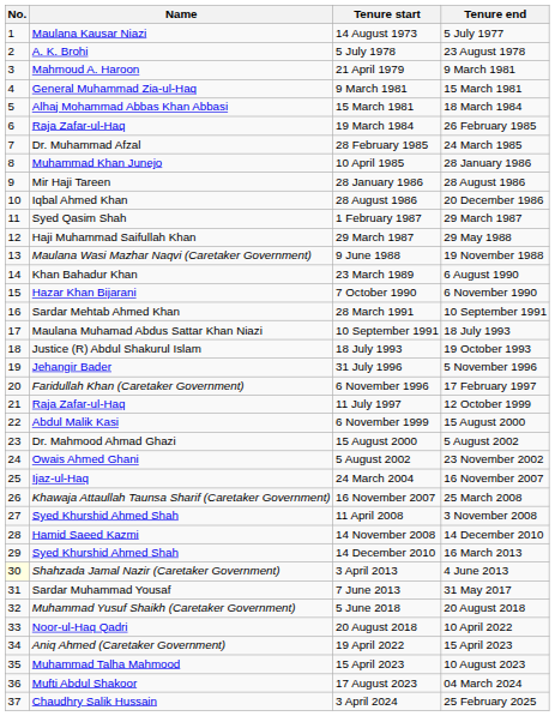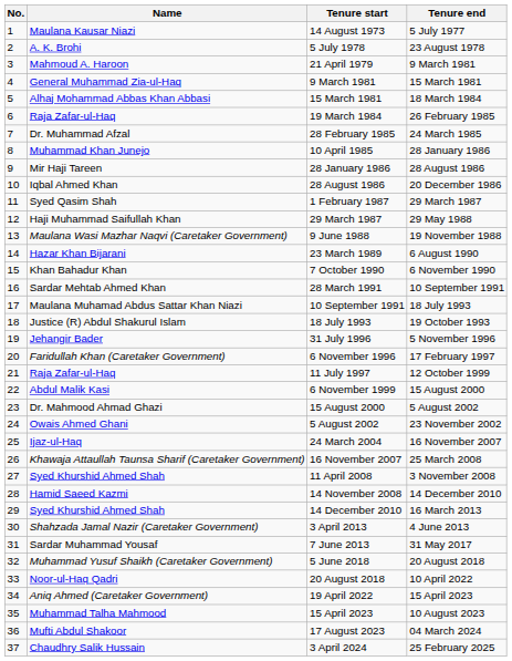 <table class="wikitable sortable">
 <tr>
 <th>No.</th>
 <th>Name</th>
 <th>Tenure start</th>
 <th>Tenure end</th>
 </tr>
 <tr>
 <td>1</td>
 <td><a href='#'>Maulana Kausar Niazi</a></td>
 <td>14 August 1973</td>
 <td>5 July 1977</td>
 </tr>
 <tr>
 <td>2</td>
 <td><a href='#'>A. K. Brohi</a></td>
 <td>5 July 1978</td>
 <td>23 August 1978</td>
 </tr>
 <tr>
 <td>3</td>
 <td><a href='#'>Mahmoud A. Haroon</a></td>
 <td>21 April 1979</td>
 <td>9 March 1981</td>
 </tr>
 <tr>
 <td>4</td>
 <td><a href='#'>General Muhammad Zia-ul-Haq</a></td>
 <td>9 March 1981</td>
 <td>15 March 1981</td>
 </tr>
 <tr>
 <td>5</td>
 <td><a href='#'>Alhaj Mohammad Abbas Khan Abbasi</a></td>
 <td>15 March 1981</td>
 <td>18 March 1984</td>
 </tr>
 <tr>
 <td>6</td>
 <td><a href='#'>Raja Zafar-ul-Haq</a></td>
 <td>19 March 1984</td>
 <td>26 February 1985</td>
 </tr>
 <tr>
 <td>7</td>
 <td>Dr. Muhammad Afzal</td>
 <td>28 February 1985</td>
 <td>24 March 1985</td>
 </tr>
 <tr>
 <td>8</td>
 <td><a href='#'>Muhammad Khan Junejo</a></td>
 <td>10 April 1985</td>
 <td>28 January 1986</td>
 </tr>
 <tr>
 <td>9</td>
 <td>Mir Haji Tareen</td>
 <td>28 January 1986</td>
 <td>28 August 1986</td>
 </tr>
 <tr>
 <td>10</td>
 <td>Iqbal Ahmed Khan</td>
 <td>28 August 1986</td>
 <td>20 December 1986</td>
 </tr>
 <tr>
 <td>11</td>
 <td>Syed Qasim Shah</td>
 <td>1 February 1987</td>
 <td>29 March 1987</td>
 </tr>
 <tr>
 <td>12</td>
 <td>Haji Muhammad Saifullah Khan</td>
 <td>29 March 1987</td>
 <td>29 May 1988</td>
 </tr>
 <tr>
 <td>13</td>
 <td><em>Maulana Wasi Mazhar Naqvi (Caretaker Government)</em></td>
 <td>9 June 1988</td>
 <td>19 November 1988</td>
 </tr>
 <tr>
 <td>14</td>
-<td>Khan Bahadur Khan</td>
+<td><a href='#'>Hazar Khan Bijarani</a></td>
 <td>23 March 1989</td>
 <td>6 August 1990</td>
 </tr>
 <tr>
 <td>15</td>
-<td><a href='#'>Hazar Khan Bijarani</a></td>
+<td>Khan Bahadur Khan</td>
 <td>7 October 1990</td>
 <td>6 November 1990</td>
 </tr>
 <tr>
 <td>16</td>
 <td>Sardar Mehtab Ahmed Khan</td>
 <td>28 March 1991</td>
 <td>10 September 1991</td>
 </tr>
 <tr>
 <td>17</td>
 <td>Maulana Muhamad Abdus Sattar Khan Niazi</td>
 <td>10 September 1991</td>
 <td>18 July 1993</td>
 </tr>
 <tr>
 <td>18</td>
 <td>Justice (R) Abdul Shakurul Islam</td>
 <td>18 July 1993</td>
 <td>19 October 1993</td>
 </tr>
 <tr>
 <td>19</td>
 <td><a href='#'>Jehangir Bader</a></td>
 <td>31 July 1996</td>
 <td>5 November 1996</td>
 </tr>
 <tr>
 <td>20</td>
 <td><em>Faridullah Khan (Caretaker Government)</em></td>
 <td>6 November 1996</td>
 <td>17 February 1997</td>
 </tr>
 <tr>
 <td>21</td>
 <td><a href='#'>Raja Zafar-ul-Haq</a></td>
 <td>11 July 1997</td>
 <td>12 October 1999</td>
 </tr>
 <tr>
 <td>22</td>
 <td><a href='#'>Abdul Malik Kasi</a></td>
 <td>6 November 1999</td>
 <td>15 August 2000</td>
 </tr>
 <tr>
 <td>23</td>
 <td>Dr. Mahmood Ahmad Ghazi</td>
 <td>15 August 2000</td>
 <td>5 August 2002</td>
 </tr>
 <tr>
 <td>24</td>
 <td><a href='#'>Owais Ahmed Ghani</a></td>
 <td>5 August 2002</td>
 <td>23 November 2002</td>
 </tr>
 <tr>
 <td>25</td>
 <td><a href='#'>Ijaz-ul-Haq</a></td>
 <td>24 March 2004</td>
 <td>16 November 2007</td>
 </tr>
 <tr>
 <td>26</td>
 <td><em>Khawaja Attaullah Taunsa Sharif (Caretaker Government)</em></td>
 <td>16 November 2007</td>
 <td>25 March 2008</td>
 </tr>
 <tr>
 <td>27</td>
 <td><a href='#'>Syed Khurshid Ahmed Shah</a></td>
 <td>11 April 2008</td>
 <td>3 November 2008</td>
 </tr>
 <tr>
 <td>28</td>
 <td><a href='#'>Hamid Saeed Kazmi</a></td>
 <td>14 November 2008</td>
 <td>14 December 2010</td>
 </tr>
 <tr>
 <td>29</td>
 <td><a href='#'>Syed Khurshid Ahmed Shah</a></td>
 <td>14 December 2010</td>
 <td>16 March 2013</td>
 </tr>
 <tr>
-<td style="background: lightyellow;">30</td>
+<td>30</td>
 <td><em>Shahzada Jamal Nazir (Caretaker Government)</em></td>
 <td>3 April 2013</td>
 <td>4 June 2013</td>
 </tr>
 <tr>
 <td>31</td>
 <td>Sardar Muhammad Yousaf</td>
 <td>7 June 2013</td>
 <td>31 May 2017</td>
 </tr>
 <tr>
 <td>32</td>
 <td><em>Muhammad Yusuf Shaikh (Caretaker Government)</em></td>
 <td>5 June 2018</td>
 <td>20 August 2018</td>
 </tr>
 <tr>
 <td>33</td>
 <td><a href='#'>Noor-ul-Haq Qadri</a></td>
 <td>20 August 2018</td>
 <td>10 April 2022</td>
 </tr>
 <tr>
 <td>34</td>
 <td><em>Aniq Ahmed (Caretaker Government)</em></td>
 <td>19 April 2022</td>
 <td>15 April 2023</td>
 </tr>
 <tr>
 <td>35</td>
 <td><a href='#'>Muhammad Talha Mahmood</a></td>
 <td>15 April 2023</td>
 <td>10 August 2023</td>
 </tr>
 <tr>
 <td>36</td>
 <td><a href='#'>Mufti Abdul Shakoor</a></td>
 <td>17 August 2023</td>
 <td>04 March 2024</td>
 </tr>
 <tr>
 <td>37</td>
 <td><a href='#'>Chaudhry Salik Hussain</a></td>
 <td>3 April 2024</td>
 <td>25 February 2025</td>
 </tr>
 </table>
